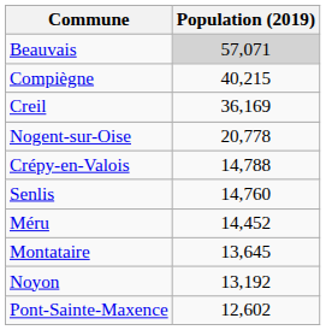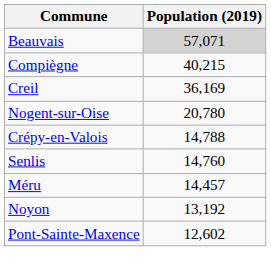 <table class=wikitable>
 <tr>
 <th>Commune</th>
 <th>Population (2019)</th>
 </tr>
 <tr>
 <td><a href='#'>Beauvais</a></td>
 <td style="background: lightgrey; text-align: center;">57,071</td>
 </tr>
 <tr>
 <td><a href='#'>Compiègne</a></td>
 <td style="text-align: center;">40,215</td>
 </tr>
 <tr>
 <td><a href='#'>Creil</a></td>
 <td style="text-align: center;">36,169</td>
 </tr>
 <tr>
 <td><a href='#'>Nogent-sur-Oise</a></td>
-<td style="text-align: center;">20,778</td>
+<td style="text-align: center;">20,780</td>
 </tr>
 <tr>
 <td><a href='#'>Crépy-en-Valois</a></td>
 <td style="text-align: center;">14,788</td>
 </tr>
 <tr>
 <td><a href='#'>Senlis</a></td>
 <td style="text-align: center;">14,760</td>
 </tr>
 <tr>
 <td><a href='#'>Méru</a></td>
-<td style="text-align: center;">14,452</td>
-</tr>
-<tr>
-<td><a href='#'>Montataire</a></td>
-<td style="text-align: center;">13,645</td>
+<td style="text-align: center;">14,457</td>
 </tr>
 <tr>
 <td><a href='#'>Noyon</a></td>
 <td style="text-align: center;">13,192</td>
 </tr>
 <tr>
 <td><a href='#'>Pont-Sainte-Maxence</a></td>
 <td style="text-align: center;">12,602</td>
 </tr>
 </table>
